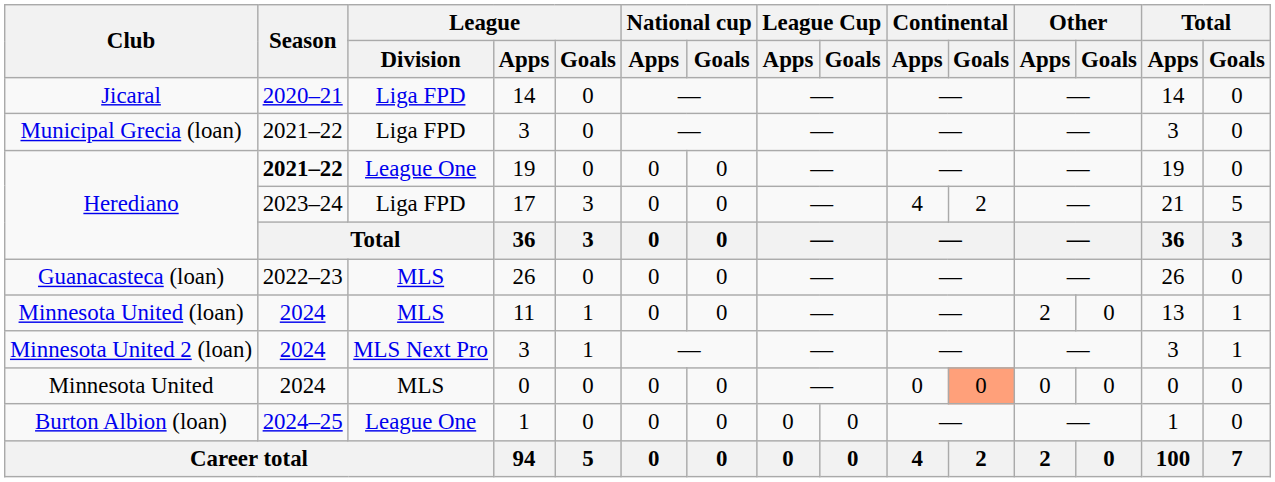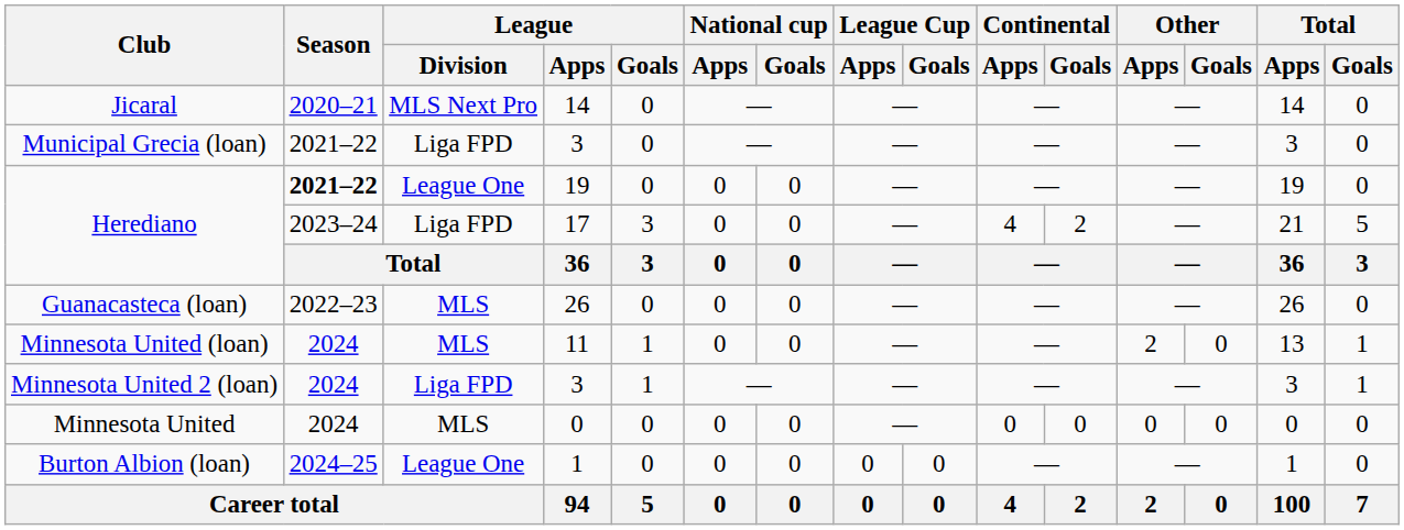 <table class="wikitable" style="text-align: center;">
 <tr>
 <th rowspan="2">Club</th>
 <th rowspan="2">Season</th>
 <th colspan="3">League</th>
 <th colspan="2">National cup</th>
 <th colspan="2">League Cup</th>
 <th colspan="2">Continental</th>
 <th colspan="2">Other</th>
 <th colspan="2">Total</th>
 </tr>
 <tr>
 <th>Division</th>
 <th>Apps</th>
 <th>Goals</th>
 <th>Apps</th>
 <th>Goals</th>
 <th>Apps</th>
 <th>Goals</th>
 <th>Apps</th>
 <th>Goals</th>
 <th>Apps</th>
 <th>Goals</th>
 <th>Apps</th>
 <th>Goals</th>
 </tr>
 <tr>
 <td><a href='#'>Jicaral</a></td>
 <td><a href='#'>2020–21</a></td>
-<td><a href='#'>Liga FPD</a></td>
+<td><a href='#'>MLS Next Pro</a></td>
 <td>14</td>
 <td>0</td>
 <td colspan="2">—</td>
 <td colspan="2">—</td>
 <td colspan="2">—</td>
 <td colspan="2">—</td>
 <td>14</td>
 <td>0</td>
 </tr>
 <tr>
 <td><a href='#'>Municipal Grecia</a> (loan)</td>
 <td>2021–22</td>
 <td>Liga FPD</td>
 <td>3</td>
 <td>0</td>
 <td colspan="2">—</td>
 <td colspan="2">—</td>
 <td colspan="2">—</td>
 <td colspan="2">—</td>
 <td>3</td>
 <td>0</td>
 </tr>
 <tr>
 <td rowspan="3"><a href='#'>Herediano</a></td>
 <td><strong>2021–22</strong></td>
 <td><a href='#'>League One</a></td>
 <td>19</td>
 <td>0</td>
 <td>0</td>
 <td>0</td>
 <td colspan="2">—</td>
 <td colspan="2">—</td>
 <td colspan="2">—</td>
 <td>19</td>
 <td>0</td>
 </tr>
 <tr>
 <td>2023–24</td>
 <td>Liga FPD</td>
 <td>17</td>
 <td>3</td>
 <td>0</td>
 <td>0</td>
 <td colspan="2">—</td>
 <td>4</td>
 <td>2</td>
 <td colspan="2">—</td>
 <td>21</td>
 <td>5</td>
 </tr>
 <tr>
 <th colspan="2">Total</th>
 <th>36</th>
 <th>3</th>
 <th>0</th>
 <th>0</th>
 <th colspan="2">—</th>
 <th colspan="2">—</th>
 <th colspan="2">—</th>
 <th>36</th>
 <th>3</th>
 </tr>
 <tr>
 <td><a href='#'>Guanacasteca</a> (loan)</td>
 <td>2022–23</td>
 <td><a href='#'>MLS</a></td>
 <td>26</td>
 <td>0</td>
 <td>0</td>
 <td>0</td>
 <td colspan="2">—</td>
 <td colspan="2">—</td>
 <td colspan="2">—</td>
 <td>26</td>
 <td>0</td>
 </tr>
 <tr>
 <td><a href='#'>Minnesota United</a> (loan)</td>
 <td><a href='#'>2024</a></td>
 <td><a href='#'>MLS</a></td>
 <td>11</td>
 <td>1</td>
 <td>0</td>
 <td>0</td>
 <td colspan="2">—</td>
 <td colspan="2">—</td>
 <td>2</td>
 <td>0</td>
 <td>13</td>
 <td>1</td>
 </tr>
 <tr>
 <td><a href='#'>Minnesota United 2</a> (loan)</td>
 <td><a href='#'>2024</a></td>
-<td><a href='#'>MLS Next Pro</a></td>
+<td><a href='#'>Liga FPD</a></td>
 <td>3</td>
 <td>1</td>
 <td colspan="2">—</td>
 <td colspan="2">—</td>
 <td colspan="2">—</td>
 <td colspan="2">—</td>
 <td>3</td>
 <td>1</td>
 </tr>
 <tr>
 <td>Minnesota United</td>
 <td>2024</td>
 <td>MLS</td>
 <td>0</td>
 <td>0</td>
 <td>0</td>
 <td>0</td>
 <td colspan="2">—</td>
 <td>0</td>
-<td style="background: lightsalmon;">0</td>
+<td>0</td>
 <td>0</td>
 <td>0</td>
 <td>0</td>
 <td>0</td>
 </tr>
 <tr>
 <td><a href='#'>Burton Albion</a> (loan)</td>
 <td><a href='#'>2024–25</a></td>
 <td><a href='#'>League One</a></td>
 <td>1</td>
 <td>0</td>
 <td>0</td>
 <td>0</td>
 <td>0</td>
 <td>0</td>
 <td colspan="2">—</td>
 <td colspan="2">—</td>
 <td>1</td>
 <td>0</td>
 </tr>
 <tr>
 <th colspan="3">Career total</th>
 <th>94</th>
 <th>5</th>
 <th>0</th>
 <th>0</th>
 <th>0</th>
 <th>0</th>
 <th>4</th>
 <th>2</th>
 <th>2</th>
 <th>0</th>
 <th>100</th>
 <th>7</th>
 </tr>
 </table>
